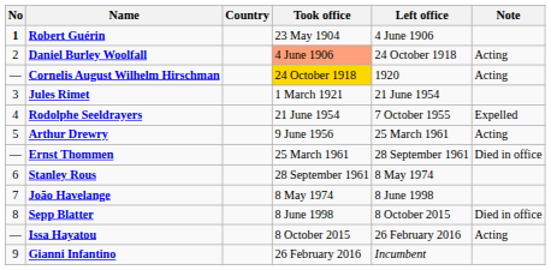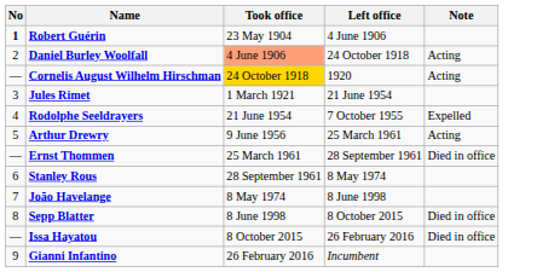 <table class="wikitable" style="font-size:90%; text-align:left;">
 <tr>
 <th>No</th>
 <th>Name</th>
-<th>Country</th>
 <th>Took office</th>
 <th>Left office</th>
 <th>Note</th>
 </tr>
 <tr>
 <td align="center"><strong>1</strong></td>
 <td><strong><a href='#'>Robert Guérin</a></strong></td>
-<td></td>
 <td>23 May 1904</td>
 <td>4 June 1906</td>
 <td></td>
 </tr>
 <tr>
 <td align="center">2</td>
 <td><strong><a href='#'>Daniel Burley Woolfall</a></strong></td>
-<td></td>
 <td style="background: lightsalmon;">4 June 1906</td>
 <td>24 October 1918</td>
 <td>Acting</td>
 </tr>
 <tr>
 <td align="center">—</td>
 <td><strong><a href='#'>Cornelis August Wilhelm Hirschman</a></strong></td>
-<td></td>
 <td style="background: gold;">24 October 1918</td>
 <td>1920</td>
 <td>Acting</td>
 </tr>
 <tr>
 <td align="center">3</td>
 <td><strong><a href='#'>Jules Rimet</a></strong></td>
-<td></td>
 <td>1 March 1921</td>
 <td>21 June 1954</td>
 <td></td>
 </tr>
 <tr>
 <td align="center">4</td>
 <td><strong><a href='#'>Rodolphe Seeldrayers</a></strong></td>
-<td></td>
 <td>21 June 1954</td>
 <td>7 October 1955</td>
 <td>Expelled</td>
 </tr>
 <tr>
 <td align="center">5</td>
 <td><strong><a href='#'>Arthur Drewry</a></strong></td>
-<td></td>
 <td>9 June 1956</td>
 <td>25 March 1961</td>
 <td>Acting</td>
 </tr>
 <tr>
 <td align="center">—</td>
 <td><strong><a href='#'>Ernst Thommen</a></strong></td>
-<td></td>
 <td>25 March 1961</td>
 <td>28 September 1961</td>
 <td>Died in office</td>
 </tr>
 <tr>
 <td align="center">6</td>
 <td><strong><a href='#'>Stanley Rous</a></strong></td>
-<td></td>
 <td>28 September 1961</td>
 <td>8 May 1974</td>
 <td></td>
 </tr>
 <tr>
 <td align="center">7</td>
 <td><strong><a href='#'>João Havelange</a></strong></td>
-<td></td>
 <td>8 May 1974</td>
 <td>8 June 1998</td>
 <td></td>
 </tr>
 <tr>
 <td align="center">8</td>
 <td><strong><a href='#'>Sepp Blatter</a></strong></td>
-<td></td>
 <td>8 June 1998</td>
 <td>8 October 2015</td>
 <td>Died in office</td>
 </tr>
 <tr>
 <td align="center">—</td>
 <td><strong><a href='#'>Issa Hayatou</a></strong></td>
-<td></td>
 <td>8 October 2015</td>
 <td>26 February 2016</td>
-<td>Acting</td>
+<td>Died in office</td>
 </tr>
 <tr>
 <td align="center">9</td>
 <td><strong><a href='#'>Gianni Infantino</a></strong></td>
-<td> <br> </td>
 <td>26 February 2016</td>
 <td><em>Incumbent</em></td>
 <td></td>
 </tr>
 </table>
